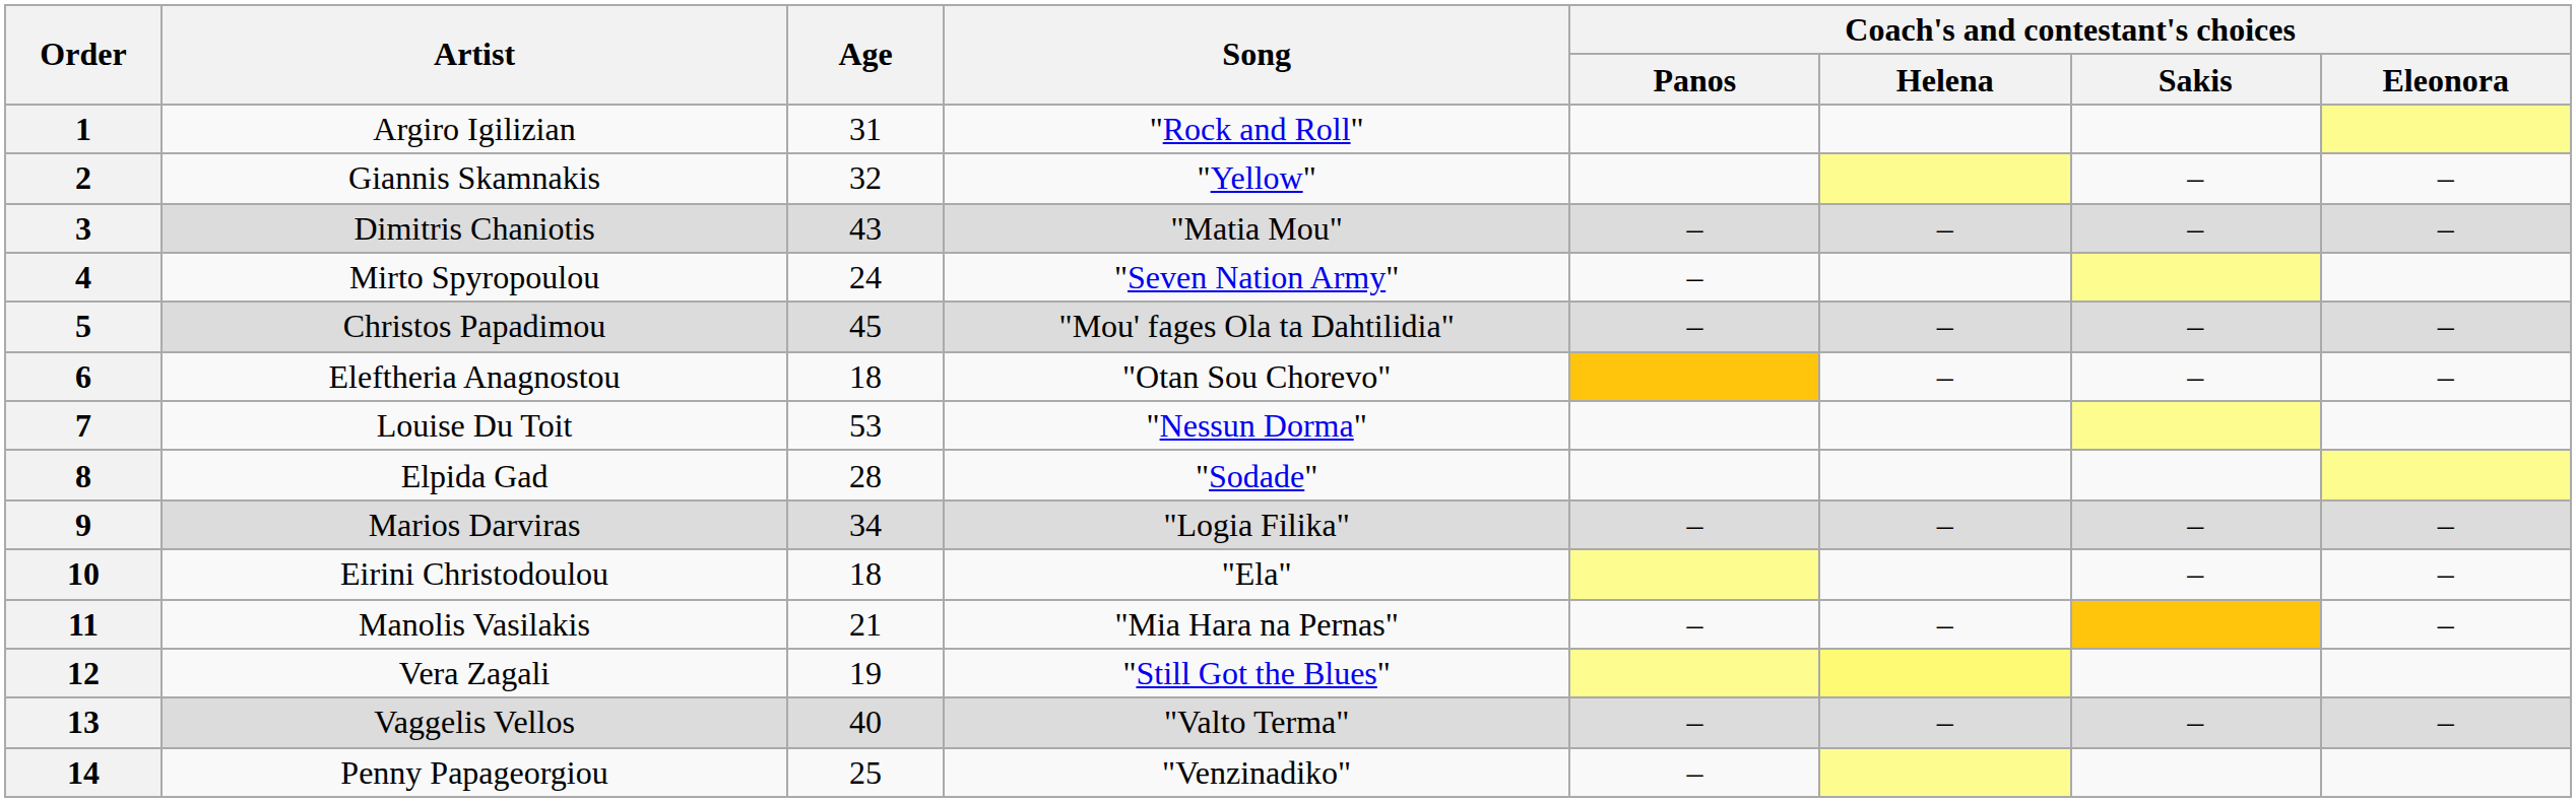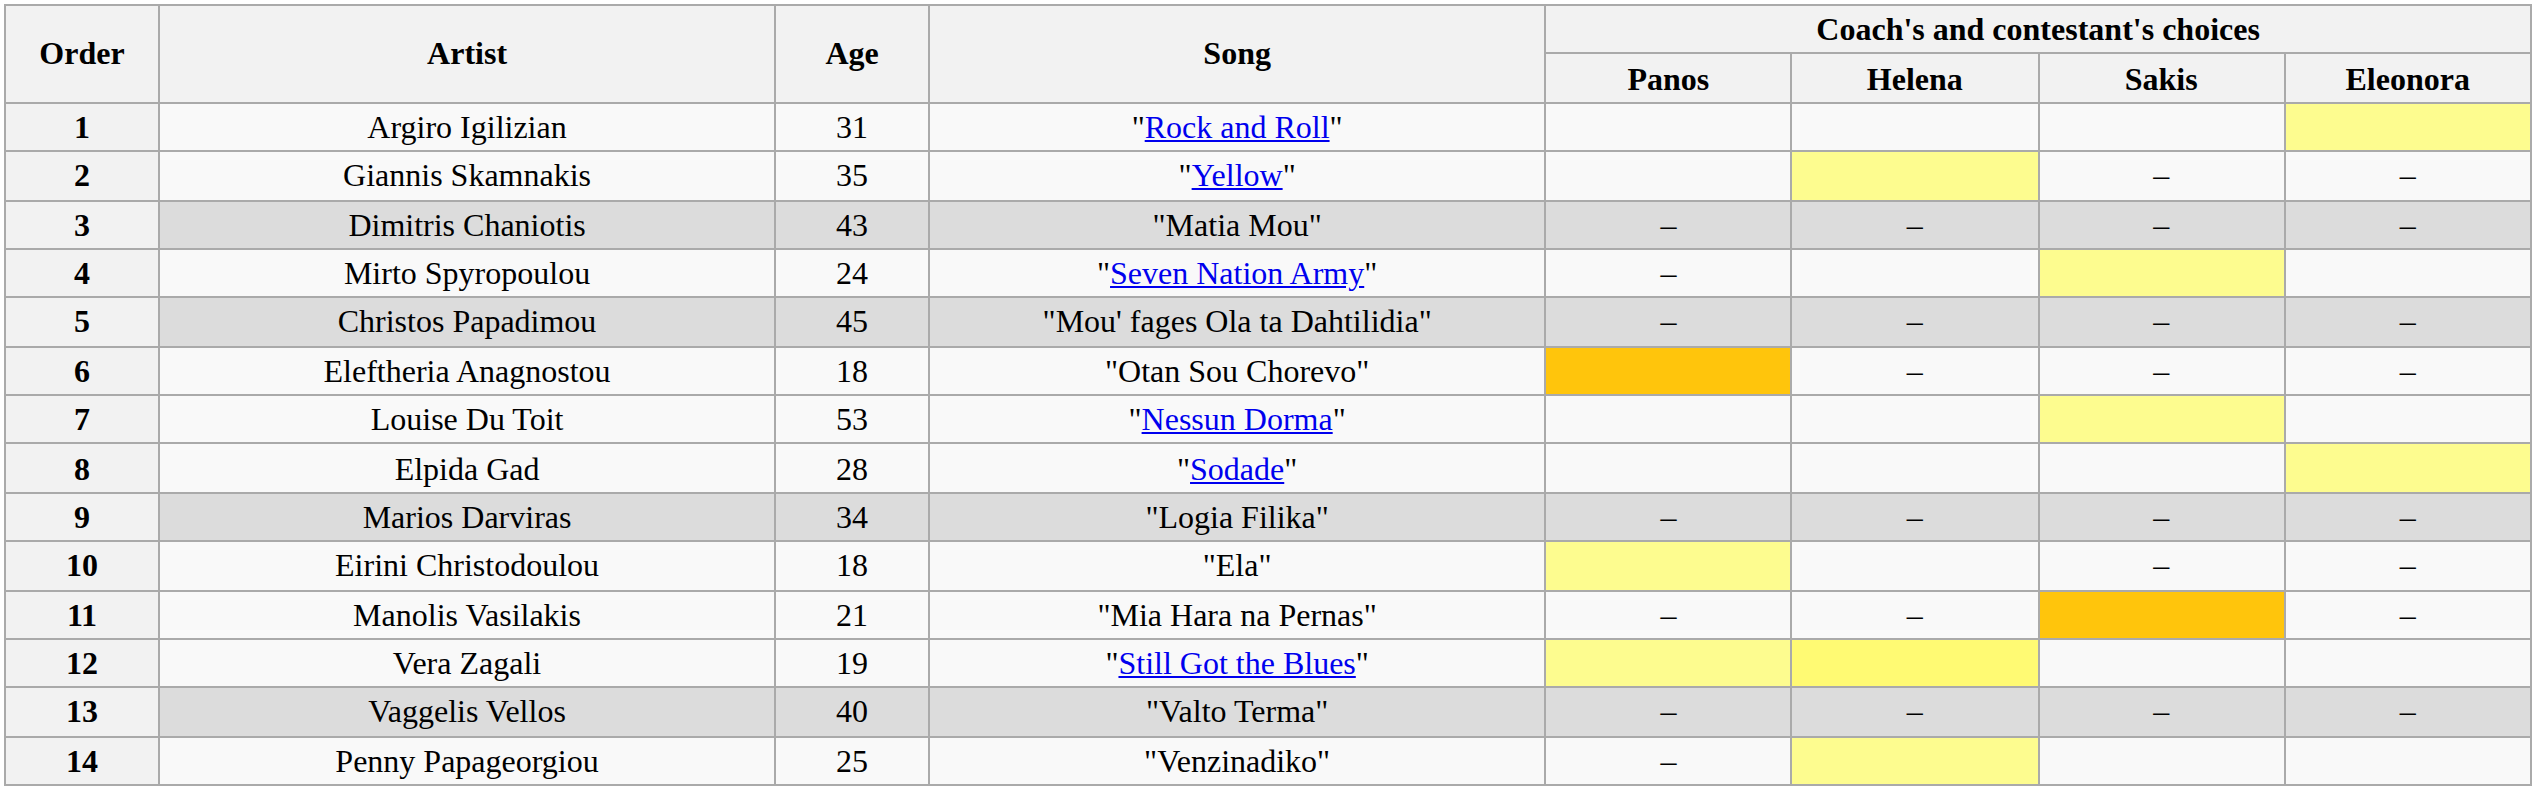 <table class="wikitable" style="text-align:center; line-height:17px; width:100%;">
 <tr>
 <th scope="col" rowspan="2" width="05%">Order</th>
 <th scope="col" rowspan="2" width="20%">Artist</th>
 <th scope="col" rowspan="2" width="05%">Age</th>
 <th scope="col" rowspan="2" width="20%">Song</th>
 <th scope="col" colspan="4" width="32%">Coach's and contestant's choices</th>
 </tr>
 <tr>
 <th width="08%">Panos</th>
 <th width="08%">Helena</th>
 <th width="08%">Sakis</th>
 <th width="08%">Eleonora</th>
 </tr>
 <tr>
 <th>1</th>
 <td>Argiro Igilizian</td>
 <td>31</td>
 <td>"<a href='#'>Rock and Roll</a>"</td>
 <td></td>
 <td></td>
 <td></td>
 <td style="background: #fdfc8f;"></td>
 </tr>
 <tr>
 <th>2</th>
 <td>Giannis Skamnakis</td>
-<td>32</td>
+<td>35</td>
 <td>"<a href='#'>Yellow</a>"</td>
 <td></td>
 <td style="background: #fdfc8f;"></td>
 <td>–</td>
 <td>–</td>
 </tr>
 <tr style="background: #DCDCDC;" |>
 <th>3</th>
 <td>Dimitris Chaniotis</td>
 <td>43</td>
 <td>"Matia Mou"</td>
 <td>–</td>
 <td>–</td>
 <td>–</td>
 <td>–</td>
 </tr>
 <tr>
 <th>4</th>
 <td>Mirto Spyropoulou</td>
 <td>24</td>
 <td>"<a href='#'>Seven Nation Army</a>"</td>
 <td>–</td>
 <td></td>
 <td style="background: #fdfc8f;"></td>
 <td></td>
 </tr>
 <tr style="background: #DCDCDC;" |>
 <th>5</th>
 <td>Christos Papadimou</td>
 <td>45</td>
 <td>"Mou' fages Ola ta Dahtilidia"</td>
 <td>–</td>
 <td>–</td>
 <td>–</td>
 <td>–</td>
 </tr>
 <tr>
 <th>6</th>
 <td>Eleftheria Anagnostou</td>
 <td>18</td>
 <td>"Otan Sou Chorevo"</td>
 <td style="background: #FFC50C;"></td>
 <td>–</td>
 <td>–</td>
 <td>–</td>
 </tr>
 <tr>
 <th>7</th>
 <td>Louise Du Toit</td>
 <td>53</td>
 <td>"<a href='#'>Nessun Dorma</a>"</td>
 <td></td>
 <td></td>
 <td style="background: #fdfc8f;"></td>
 <td></td>
 </tr>
 <tr>
 <th>8</th>
 <td>Elpida Gad</td>
 <td>28</td>
 <td>"<a href='#'>Sodade</a>"</td>
 <td></td>
 <td></td>
 <td></td>
 <td style="background: #fdfc8f;"></td>
 </tr>
 <tr style="background: #DCDCDC;" |>
 <th>9</th>
 <td>Marios Darviras</td>
 <td>34</td>
 <td>"Logia Filika"</td>
 <td>–</td>
 <td>–</td>
 <td>–</td>
 <td>–</td>
 </tr>
 <tr>
 <th>10</th>
 <td>Eirini Christodoulou</td>
 <td>18</td>
 <td>"Ela"</td>
 <td style="background: #fdfc8f;"></td>
 <td></td>
 <td>–</td>
 <td>–</td>
 </tr>
 <tr>
 <th>11</th>
 <td>Manolis Vasilakis</td>
 <td>21</td>
 <td>"Mia Hara na Pernas"</td>
 <td>–</td>
 <td>–</td>
 <td style="background: #FFC50C;"></td>
 <td>–</td>
 </tr>
 <tr>
 <th>12</th>
 <td>Vera Zagali</td>
 <td>19</td>
 <td>"<a href='#'>Still Got the Blues</a>"</td>
 <td style="background: #fdfc8f;"></td>
 <td bgcolor="#fffa73"><strong></strong></td>
 <td></td>
 <td></td>
 </tr>
 <tr style="background: #DCDCDC;" |>
 <th>13</th>
 <td>Vaggelis Vellos</td>
 <td>40</td>
 <td>"Valto Terma"</td>
 <td>–</td>
 <td>–</td>
 <td>–</td>
 <td>–</td>
 </tr>
 <tr>
 <th>14</th>
 <td>Penny Papageorgiou</td>
 <td>25</td>
 <td>"Venzinadiko"</td>
 <td>–</td>
 <td style="background: #fdfc8f;"></td>
 <td></td>
 <td></td>
 </tr>
 </table>
